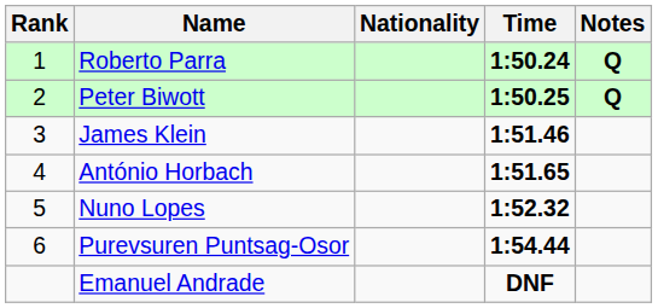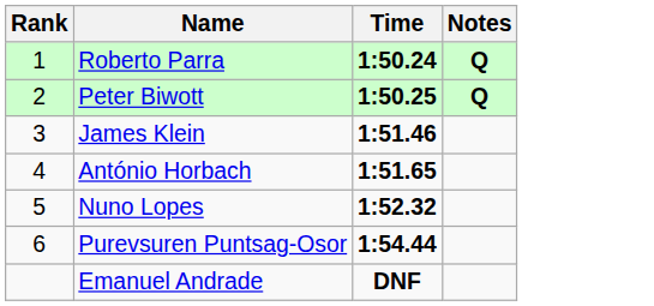 <table class="wikitable sortable" style="text-align:center">
 <tr>
 <th>Rank</th>
 <th>Name</th>
-<th>Nationality</th>
 <th>Time</th>
 <th>Notes</th>
 </tr>
 <tr bgcolor=ccffcc>
 <td>1</td>
 <td align=left><a href='#'>Roberto Parra</a></td>
-<td align=left></td>
 <td><strong>1:50.24</strong></td>
 <td><strong>Q</strong></td>
 </tr>
 <tr bgcolor=ccffcc>
 <td>2</td>
 <td align=left><a href='#'>Peter Biwott</a></td>
-<td align=left></td>
 <td><strong>1:50.25</strong></td>
 <td><strong>Q</strong></td>
 </tr>
 <tr>
 <td>3</td>
 <td align=left><a href='#'>James Klein</a></td>
-<td align=left></td>
 <td><strong>1:51.46</strong></td>
 <td></td>
 </tr>
 <tr>
 <td>4</td>
 <td align=left><a href='#'>António Horbach</a></td>
-<td align=left></td>
 <td><strong>1:51.65</strong></td>
 <td></td>
 </tr>
 <tr>
 <td>5</td>
 <td align=left><a href='#'>Nuno Lopes</a></td>
-<td align=left></td>
 <td><strong>1:52.32</strong></td>
 <td></td>
 </tr>
 <tr>
 <td>6</td>
 <td align=left><a href='#'>Purevsuren Puntsag-Osor</a></td>
-<td align=left></td>
 <td><strong>1:54.44</strong></td>
 <td></td>
 </tr>
 <tr>
 <td></td>
 <td align=left><a href='#'>Emanuel Andrade</a></td>
-<td align=left></td>
 <td><strong>DNF</strong></td>
 <td></td>
 </tr>
 </table>
